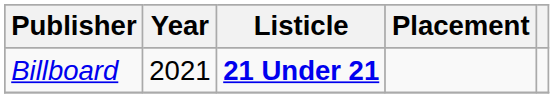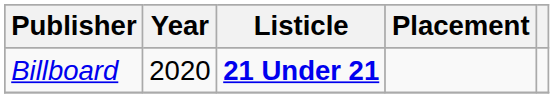 <table class="wikitable plainrowheaders sortable" style="margin-right: 0;">
 <tr>
 <th scope="col">Publisher</th>
 <th scope="col">Year</th>
 <th scope="col">Listicle</th>
 <th scope="col">Placement</th>
 <th scope="col" class="unsortable"></th>
 </tr>
 <tr>
 <td><em><a href='#'>Billboard</a></em></td>
-<td>2021</td>
+<td>2020</td>
 <td><strong><a href='#'>21 Under 21</a></strong></td>
 <td></td>
 <td style="text-align:center;"></td>
 </tr>
 <tr>
 </tr>
 </table>
